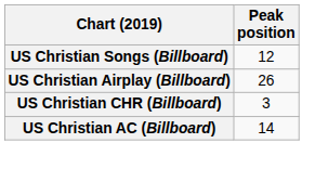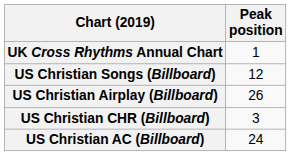 <table class="wikitable sortable plainrowheaders" style="text-align:center">
 <tr>
 <th scope="col">Chart (2019)</th>
 <th scope="col">Peak<br>position</th>
+</tr>
+<tr>
+<th scope="row">UK <em> Cross Rhythms</em> Annual Chart</th>
+<td>1</td>
 </tr>
 <tr>
 <th scope="row">US Christian Songs (<em>Billboard</em>)</th>
 <td>12</td>
 </tr>
 <tr>
 <th scope="row">US Christian Airplay (<em>Billboard</em>)</th>
 <td>26</td>
 </tr>
 <tr>
 <th scope="row">US Christian CHR (<em>Billboard</em>)</th>
 <td>3</td>
 </tr>
 <tr>
 <th scope="row">US Christian AC (<em>Billboard</em>)</th>
-<td>14</td>
+<td>24</td>
 </tr>
 </table>
